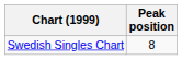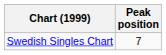 <table class="wikitable">
 <tr>
 <th>Chart (1999)</th>
 <th style="text-align:center;">Peak<br>position</th>
 </tr>
 <tr>
 <td align="left"><a href='#'>Swedish Singles Chart</a></td>
-<td style="text-align:center;">8</td>
+<td style="text-align:center;">7</td>
 </tr>
 </table>
